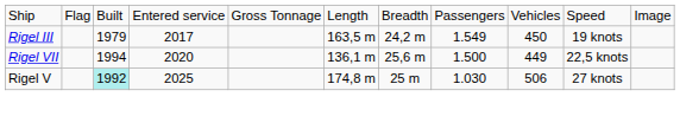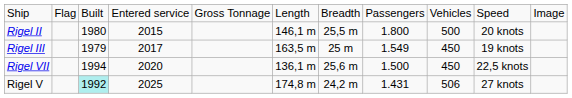 <table class="wikitable">
 <tr>
 <td>Ship</td>
 <td>Flag</td>
 <td>Built</td>
 <td>Entered service</td>
 <td>Gross Tonnage</td>
 <td>Length</td>
 <td>Breadth</td>
 <td>Passengers</td>
 <td>Vehicles</td>
 <td>Speed</td>
 <td>Image</td>
 </tr>
 <tr>
+<td><a href='#'><em>Rigel II</em></a></td>
+<td></td>
+<td align="Center">1980</td>
+<td align="Center">2015</td>
+<td align="Center"></td>
+<td align="Center">146,1 m</td>
+<td align="Center">25,5 m</td>
+<td align="Center">1.800</td>
+<td align="Center">500</td>
+<td align="Center">20 knots</td>
+<td></td>
+</tr>
+<tr>
 <td><a href='#'><em>Rigel III</em></a></td>
 <td></td>
 <td align="Center">1979</td>
 <td align="Center">2017</td>
 <td align="Center"></td>
 <td align="Center">163,5 m</td>
-<td align="Center">24,2 m</td>
+<td align="Center">25 m</td>
 <td align="Center">1.549</td>
 <td align="Center">450</td>
 <td align="Center">19 knots</td>
 <td></td>
 </tr>
 <tr>
 <td><a href='#'><em>Rigel VII</em></a></td>
 <td></td>
 <td align="Center">1994</td>
 <td align="Center">2020</td>
 <td align="Center"></td>
 <td align="Center">136,1 m</td>
 <td align="Center">25,6 m</td>
 <td align="Center">1.500</td>
-<td align="Center">449</td>
+<td align="Center">450</td>
 <td align="Center">22,5 knots</td>
 <td></td>
 </tr>
 <tr>
 <td>Rigel V</td>
 <td></td>
 <td align="Center" style="background: paleturquoise;">1992</td>
 <td align="Center">2025</td>
 <td align="Center"></td>
 <td align="Center">174,8 m</td>
-<td align="Center">25 m</td>
-<td align="Center">1.030</td>
+<td align="Center">24,2 m</td>
+<td align="Center">1.431</td>
 <td align="Center">506</td>
 <td align="Center">27 knots</td>
 <td></td>
 </tr>
 </table>
